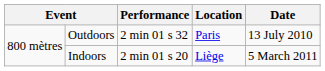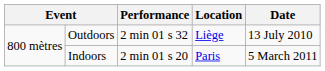 <table class="wikitable" style="border-collapse: collapse; font-size: 95%;">
 <tr>
 <th scope=col colspan=2>Event</th>
 <th scope=col>Performance</th>
 <th scope=col>Location</th>
 <th scope=col>Date</th>
 </tr>
 <tr>
 <td rowspan=2>800 mètres</td>
 <td>Outdoors</td>
 <td>2 min 01 s 32</td>
-<td><a href='#'>Paris</a></td>
+<td><a href='#'>Liège</a></td>
 <td>13 July 2010</td>
 </tr>
 <tr>
 <td>Indoors</td>
 <td>2 min 01 s 20</td>
-<td><a href='#'>Liège</a></td>
+<td><a href='#'>Paris</a></td>
 <td>5 March 2011</td>
 </tr>
 </table>
